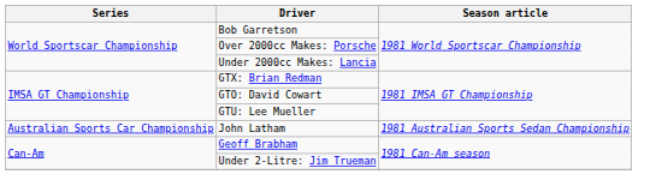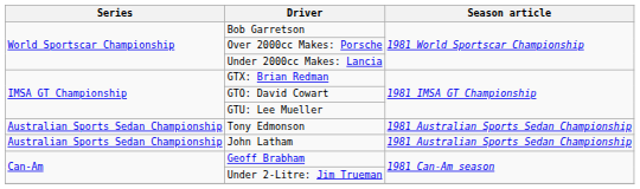 <table class="wikitable" style="font-size: 87%;">
 <tr>
 <th>Series</th>
 <th>Driver</th>
 <th>Season article</th>
 </tr>
 <tr>
 <td rowspan=3><a href='#'>World Sportscar Championship</a></td>
 <td> Bob Garretson</td>
 <td rowspan=3><em><a href='#'>1981 World Sportscar Championship</a></em></td>
 </tr>
 <tr>
 <td>Over 2000cc Makes:  <a href='#'>Porsche</a></td>
 </tr>
 <tr>
 <td>Under 2000cc Makes:  <a href='#'>Lancia</a></td>
 </tr>
 <tr>
 <td rowspan=3><a href='#'>IMSA GT Championship</a></td>
 <td>GTX:  <a href='#'>Brian Redman</a></td>
 <td rowspan=3><em><a href='#'>1981 IMSA GT Championship</a></em></td>
 </tr>
 <tr>
 <td>GTO:  David Cowart</td>
 </tr>
 <tr>
 <td>GTU:  Lee Mueller</td>
 </tr>
 <tr>
-<td><a href='#'>Australian Sports Car Championship</a></td>
+<td><a href='#'>Australian Sports Sedan Championship</a></td>
+<td> Tony Edmonson</td>
+<td><em><a href='#'>1981 Australian Sports Sedan Championship</a></em></td>
+</tr>
+<tr>
+<td><a href='#'>Australian Sports Sedan Championship</a></td>
 <td> John Latham</td>
 <td><em><a href='#'>1981 Australian Sports Sedan Championship</a></em></td>
 </tr>
 <tr>
 <td rowspan=2><a href='#'>Can-Am</a></td>
 <td> <a href='#'>Geoff Brabham</a></td>
 <td rowspan=2><em><a href='#'>1981 Can-Am season</a></em></td>
 </tr>
 <tr>
 <td>Under 2-Litre:  <a href='#'>Jim Trueman</a></td>
 </tr>
 <tr>
 </tr>
 </table>
